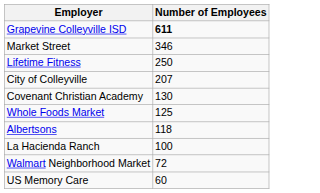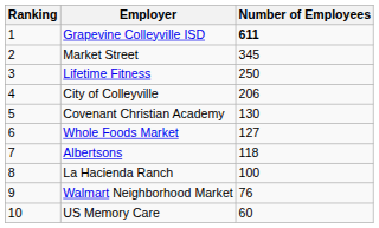 <table class="wikitable">
 <tr>
+<th>Ranking</th>
 <th>Employer</th>
 <th>Number of Employees</th>
 </tr>
 <tr>
+<td>1</td>
 <td><a href='#'>Grapevine Colleyville ISD</a></td>
 <td><strong>611</strong></td>
 </tr>
 <tr>
+<td>2</td>
 <td>Market Street</td>
-<td>346</td>
+<td>345</td>
 </tr>
 <tr>
+<td>3</td>
 <td><a href='#'>Lifetime Fitness</a></td>
 <td>250</td>
 </tr>
 <tr>
+<td>4</td>
 <td>City of Colleyville</td>
-<td>207</td>
+<td>206</td>
 </tr>
 <tr>
+<td>5</td>
 <td>Covenant Christian Academy</td>
 <td>130</td>
 </tr>
 <tr>
+<td>6</td>
 <td><a href='#'>Whole Foods Market</a></td>
-<td>125</td>
+<td>127</td>
 </tr>
 <tr>
+<td>7</td>
 <td><a href='#'>Albertsons</a></td>
 <td>118</td>
 </tr>
 <tr>
+<td>8</td>
 <td>La Hacienda Ranch</td>
 <td>100</td>
 </tr>
 <tr>
+<td>9</td>
 <td><a href='#'>Walmart</a> Neighborhood Market</td>
-<td>72</td>
+<td>76</td>
 </tr>
 <tr>
+<td>10</td>
 <td>US Memory Care</td>
 <td>60</td>
 </tr>
 </table>
